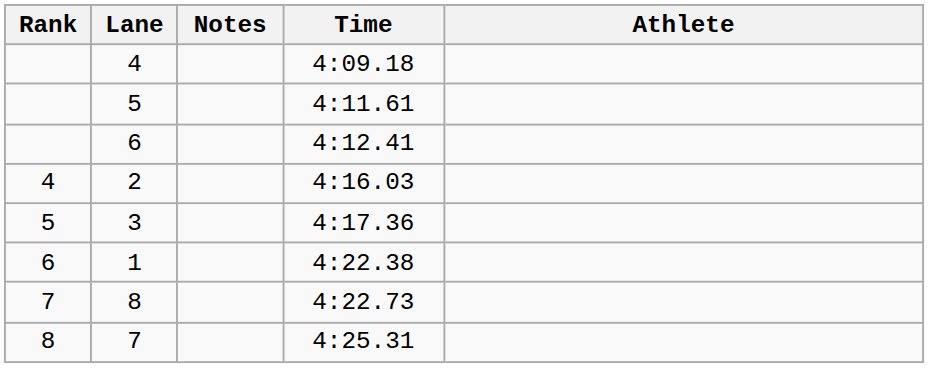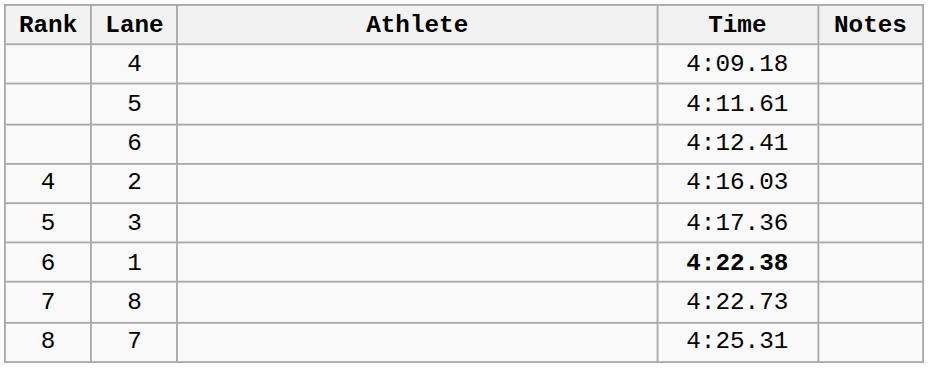 <table class="wikitable sortable" style="text-align:center">
 <tr>
 <th width=40>Rank</th>
 <th width=40>Lane</th>
+<th width=250>Athlete</th>
+<th width=80>Time</th>
 <th width=50>Notes</th>
-<th width=80>Time</th>
-<th width=250>Athlete</th>
 </tr>
 <tr>
 <td></td>
 <td>4</td>
+<td align=left></td>
+<td>4:09.18</td>
 <td></td>
-<td>4:09.18</td>
-<td align=left></td>
 </tr>
 <tr>
 <td></td>
 <td>5</td>
+<td align=left></td>
+<td>4:11.61</td>
 <td></td>
-<td>4:11.61</td>
-<td align=left></td>
 </tr>
 <tr>
 <td></td>
 <td>6</td>
+<td align=left></td>
+<td>4:12.41</td>
 <td></td>
-<td>4:12.41</td>
-<td align=left></td>
 </tr>
 <tr>
 <td>4</td>
 <td>2</td>
+<td align=left></td>
+<td>4:16.03</td>
 <td></td>
-<td>4:16.03</td>
-<td align=left></td>
 </tr>
 <tr>
 <td>5</td>
 <td>3</td>
+<td align=left></td>
+<td>4:17.36</td>
 <td></td>
-<td>4:17.36</td>
-<td align=left></td>
 </tr>
 <tr>
 <td>6</td>
 <td>1</td>
+<td align=left></td>
+<td><strong>4:22.38</strong></td>
 <td></td>
-<td>4:22.38</td>
-<td align=left></td>
 </tr>
 <tr>
 <td>7</td>
 <td>8</td>
+<td align=left></td>
+<td>4:22.73</td>
 <td></td>
-<td>4:22.73</td>
-<td align=left></td>
 </tr>
 <tr>
 <td>8</td>
 <td>7</td>
+<td align=left></td>
+<td>4:25.31</td>
 <td></td>
-<td>4:25.31</td>
-<td align=left></td>
 </tr>
 </table>
